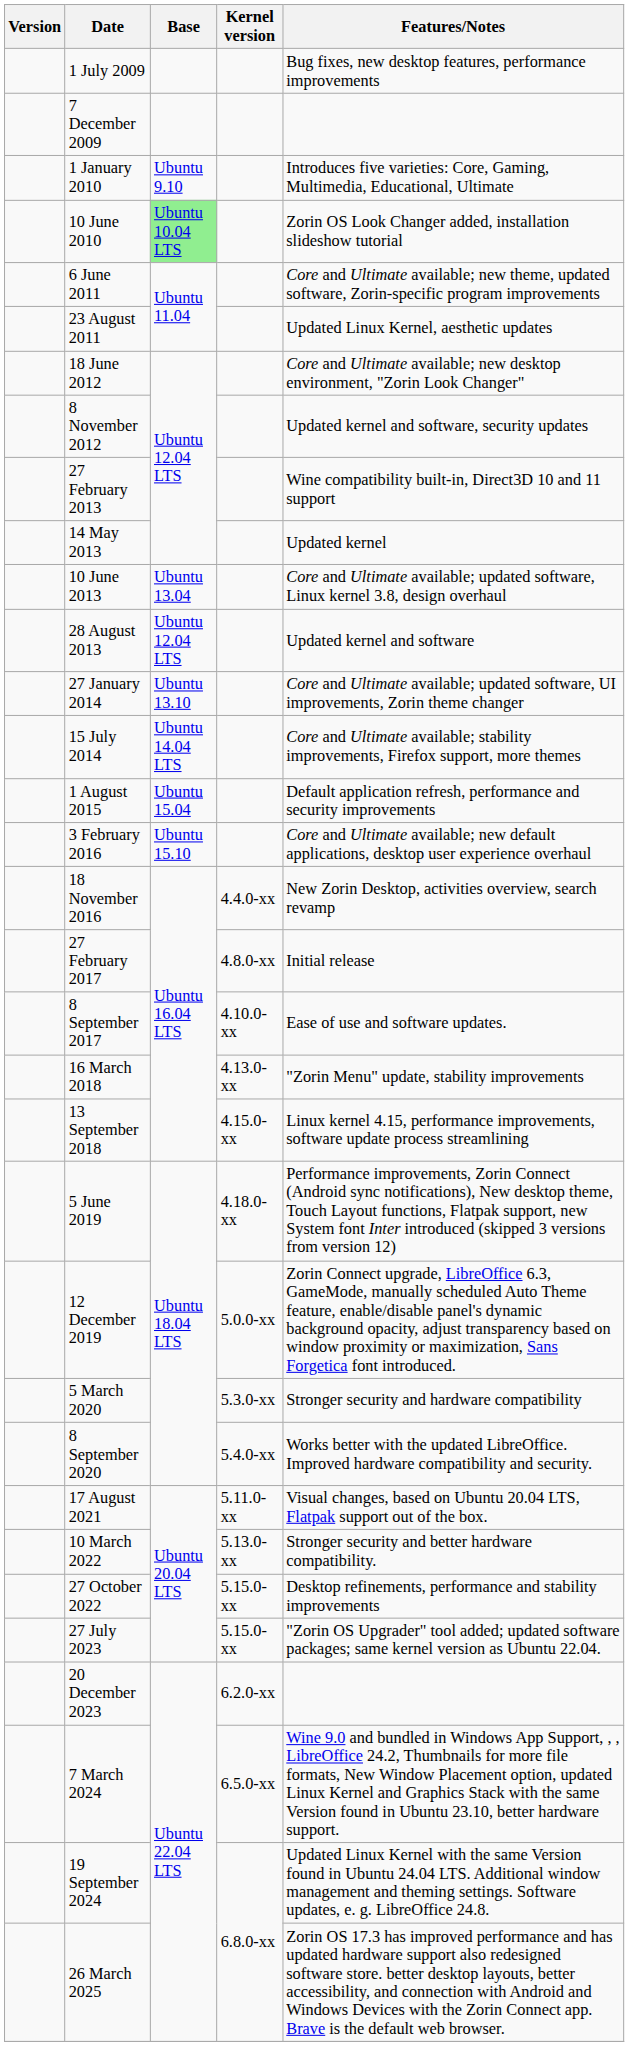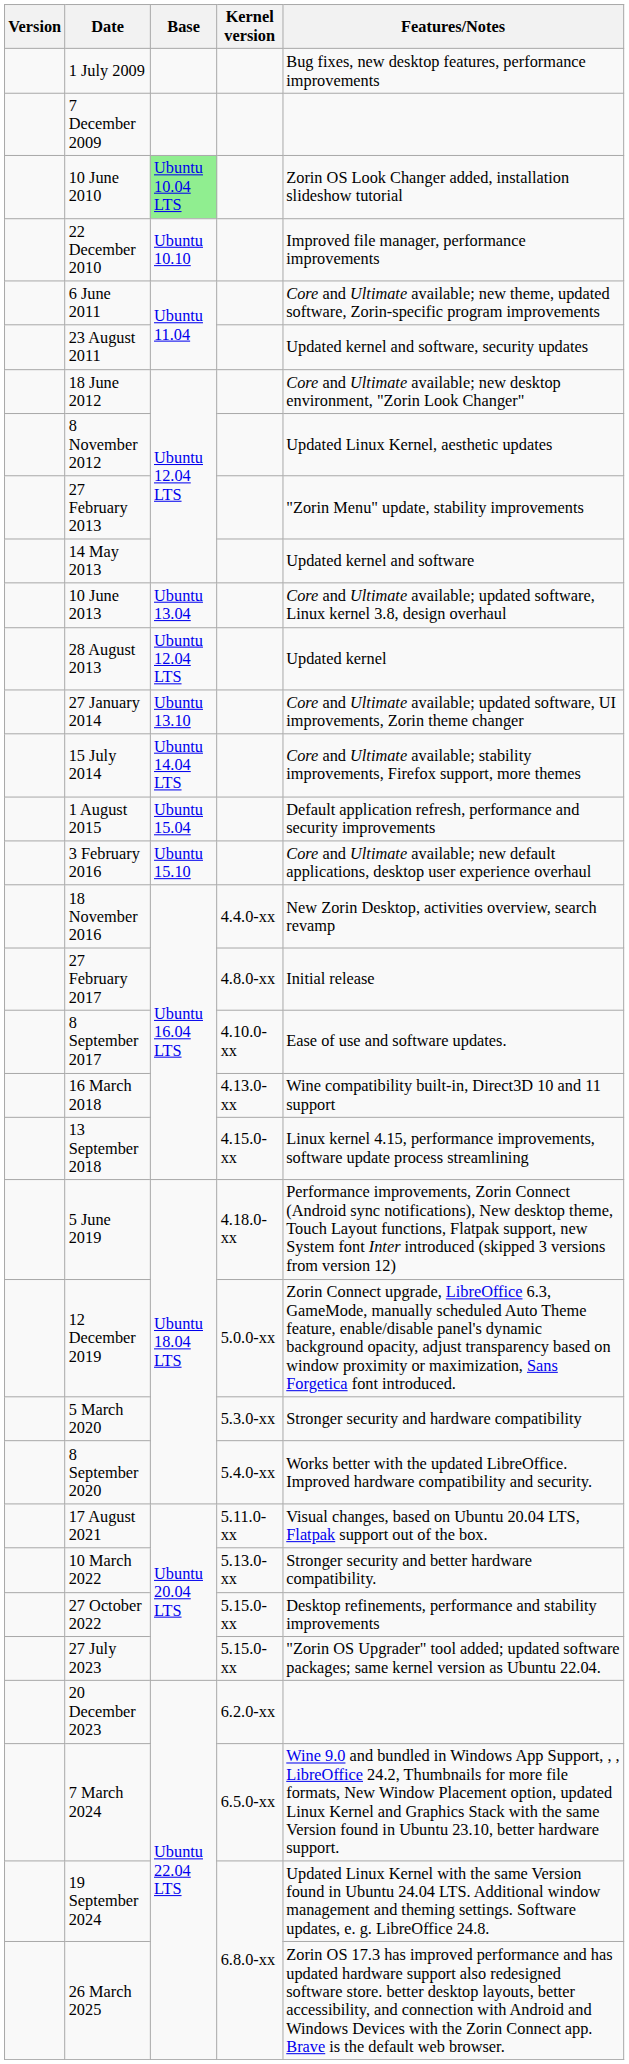 <table class="wikitable sortable mw-collapsible">
 <tr>
 <th>Version</th>
 <th>Date</th>
 <th>Base</th>
 <th>Kernel version</th>
 <th>Features/Notes</th>
 </tr>
 <tr>
 <td></td>
 <td>1 July 2009</td>
 <td></td>
 <td></td>
 <td>Bug fixes, new desktop features, performance improvements</td>
 </tr>
 <tr>
 <td></td>
 <td>7 December 2009</td>
 <td></td>
 <td></td>
 <td></td>
 </tr>
 <tr>
 <td></td>
-<td>1 January 2010</td>
-<td><a href='#'>Ubuntu 9.10</a></td>
-<td></td>
-<td>Introduces five varieties: Core, Gaming, Multimedia, Educational, Ultimate</td>
-</tr>
-<tr>
-<td></td>
 <td>10 June 2010</td>
 <td style="background: lightgreen;"><a href='#'>Ubuntu 10.04 LTS</a></td>
 <td></td>
 <td>Zorin OS Look Changer added, installation slideshow tutorial</td>
+</tr>
+<tr>
+<td></td>
+<td>22 December 2010</td>
+<td><a href='#'>Ubuntu 10.10</a></td>
+<td></td>
+<td>Improved file manager, performance improvements</td>
 </tr>
 <tr>
 <td></td>
 <td>6 June 2011</td>
 <td rowspan="2"><a href='#'>Ubuntu 11.04</a></td>
 <td></td>
 <td><em>Core</em> and <em>Ultimate</em> available; new theme, updated software, Zorin-specific program improvements</td>
 </tr>
 <tr>
 <td></td>
 <td>23 August 2011</td>
 <td></td>
-<td>Updated Linux Kernel, aesthetic updates</td>
+<td>Updated kernel and software, security updates</td>
 </tr>
 <tr>
 <td></td>
 <td>18 June 2012</td>
 <td rowspan="4"><a href='#'>Ubuntu 12.04 LTS</a></td>
 <td></td>
 <td><em>Core</em> and <em>Ultimate</em> available; new desktop environment, "Zorin Look Changer"</td>
 </tr>
 <tr>
 <td></td>
 <td>8 November 2012</td>
 <td></td>
-<td>Updated kernel and software, security updates</td>
+<td>Updated Linux Kernel, aesthetic updates</td>
 </tr>
 <tr>
 <td></td>
 <td>27 February 2013</td>
 <td></td>
-<td>Wine compatibility built-in, Direct3D 10 and 11 support</td>
+<td>"Zorin Menu" update, stability improvements</td>
 </tr>
 <tr>
 <td></td>
 <td>14 May 2013</td>
 <td></td>
-<td>Updated kernel</td>
+<td>Updated kernel and software</td>
 </tr>
 <tr>
 <td></td>
 <td>10 June 2013</td>
 <td><a href='#'>Ubuntu 13.04</a></td>
 <td></td>
 <td><em>Core</em> and <em>Ultimate</em> available; updated software, Linux kernel 3.8, design overhaul</td>
 </tr>
 <tr>
 <td></td>
 <td>28 August 2013</td>
 <td><a href='#'>Ubuntu 12.04 LTS</a></td>
 <td></td>
-<td>Updated kernel and software</td>
+<td>Updated kernel</td>
 </tr>
 <tr>
 <td></td>
 <td>27 January 2014</td>
 <td><a href='#'>Ubuntu 13.10</a></td>
 <td></td>
 <td><em>Core</em> and <em>Ultimate</em> available; updated software, UI improvements, Zorin theme changer</td>
 </tr>
 <tr>
 <td></td>
 <td>15 July 2014</td>
 <td><a href='#'>Ubuntu 14.04 LTS</a></td>
 <td></td>
 <td><em>Core</em> and <em>Ultimate</em> available; stability improvements, Firefox support, more themes</td>
 </tr>
 <tr>
 <td></td>
 <td>1 August 2015</td>
 <td><a href='#'>Ubuntu 15.04</a></td>
 <td></td>
 <td>Default application refresh, performance and security improvements</td>
 </tr>
 <tr>
 <td></td>
 <td>3 February 2016</td>
 <td><a href='#'>Ubuntu 15.10</a></td>
 <td></td>
 <td><em>Core</em> and <em>Ultimate</em> available; new default applications, desktop user experience overhaul</td>
 </tr>
 <tr>
 <td></td>
 <td>18 November 2016</td>
 <td rowspan="5"><a href='#'>Ubuntu 16.04 LTS</a></td>
 <td>4.4.0-xx</td>
 <td>New Zorin Desktop, activities overview, search revamp</td>
 </tr>
 <tr>
 <td></td>
 <td>27 February 2017</td>
 <td>4.8.0-xx</td>
 <td>Initial release</td>
 </tr>
 <tr>
 <td></td>
 <td>8 September 2017</td>
 <td>4.10.0-xx</td>
 <td>Ease of use and software updates.</td>
 </tr>
 <tr>
 <td></td>
 <td>16 March 2018</td>
 <td>4.13.0-xx</td>
-<td>"Zorin Menu" update, stability improvements</td>
+<td>Wine compatibility built-in, Direct3D 10 and 11 support</td>
 </tr>
 <tr>
 <td></td>
 <td>13 September 2018</td>
 <td>4.15.0-xx</td>
 <td>Linux kernel 4.15, performance improvements, software update process streamlining</td>
 </tr>
 <tr>
 <td></td>
 <td>5 June 2019</td>
 <td rowspan="4"><a href='#'>Ubuntu 18.04 LTS</a></td>
 <td>4.18.0-xx</td>
 <td>Performance improvements, Zorin Connect (Android sync notifications), New desktop theme, Touch Layout functions, Flatpak support, new System font <em>Inter</em> introduced (skipped 3 versions from version 12)</td>
 </tr>
 <tr>
 <td></td>
 <td>12 December 2019</td>
 <td>5.0.0-xx</td>
 <td>Zorin Connect upgrade, <a href='#'>LibreOffice</a> 6.3, GameMode, manually scheduled Auto Theme feature, enable/disable panel's dynamic background opacity, adjust transparency based on window proximity or maximization, <a href='#'>Sans Forgetica</a> font introduced.</td>
 </tr>
 <tr>
 <td></td>
 <td>5 March 2020</td>
 <td>5.3.0-xx</td>
 <td>Stronger security and hardware compatibility</td>
 </tr>
 <tr>
 <td></td>
 <td>8 September 2020</td>
 <td>5.4.0-xx</td>
 <td>Works better with the updated LibreOffice. Improved hardware compatibility and security.</td>
 </tr>
 <tr>
 <td></td>
 <td>17 August 2021</td>
 <td rowspan="4"><a href='#'>Ubuntu 20.04 LTS</a></td>
 <td>5.11.0-xx</td>
 <td>Visual changes, based on Ubuntu 20.04 LTS, <a href='#'>Flatpak</a> support out of the box.</td>
 </tr>
 <tr>
 <td></td>
 <td>10 March 2022</td>
 <td>5.13.0-xx</td>
 <td>Stronger security and better hardware compatibility.</td>
 </tr>
 <tr>
 <td></td>
 <td>27 October 2022</td>
 <td>5.15.0-xx</td>
 <td>Desktop refinements, performance and stability improvements</td>
 </tr>
 <tr>
 <td></td>
 <td>27 July 2023</td>
 <td>5.15.0-xx</td>
 <td>"Zorin OS Upgrader" tool added; updated software packages; same kernel version as Ubuntu 22.04.</td>
 </tr>
 <tr>
 <td></td>
 <td>20 December 2023</td>
 <td rowspan="4"><a href='#'>Ubuntu 22.04 LTS</a></td>
 <td>6.2.0-xx</td>
 </tr>
 <tr>
 <td></td>
 <td>7 March 2024</td>
 <td>6.5.0-xx</td>
 <td><a href='#'>Wine 9.0</a> and  bundled in Windows App Support, , , <a href='#'>LibreOffice</a> 24.2, Thumbnails for more file formats, New Window Placement option, updated Linux Kernel and Graphics Stack with the same Version found in Ubuntu 23.10, better hardware support.</td>
 </tr>
 <tr>
 <td></td>
 <td>19 September 2024</td>
 <td rowspan="2">6.8.0-xx</td>
 <td>Updated Linux Kernel with the same Version found in Ubuntu 24.04 LTS. Additional window management and theming settings. Software updates, e. g. LibreOffice 24.8.</td>
 </tr>
 <tr>
 <td></td>
 <td>26 March 2025</td>
 <td>Zorin OS 17.3 has improved performance and has updated hardware support also redesigned software store. better desktop layouts, better accessibility, and connection with Android and Windows Devices with the Zorin Connect app.  <a href='#'>Brave</a> is the default web browser.</td>
 </tr>
 <tr>
 </tr>
 </table>
